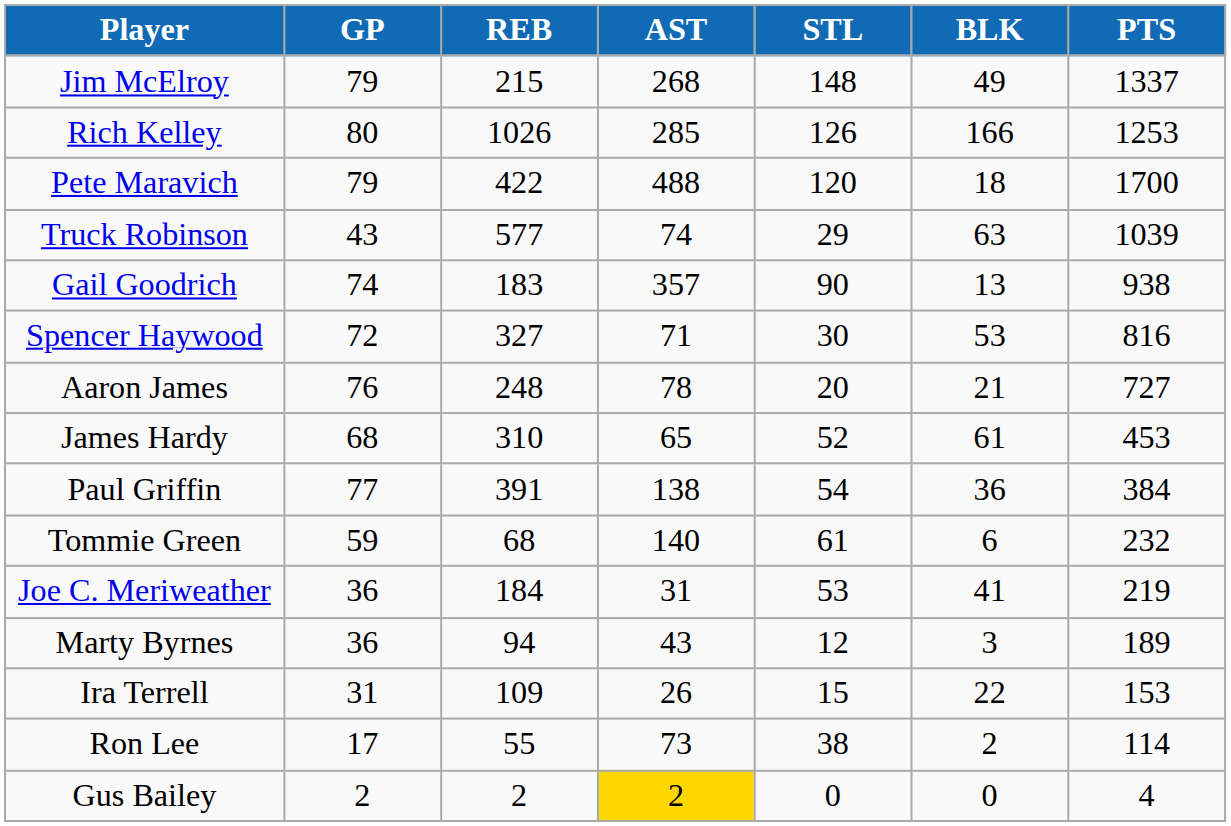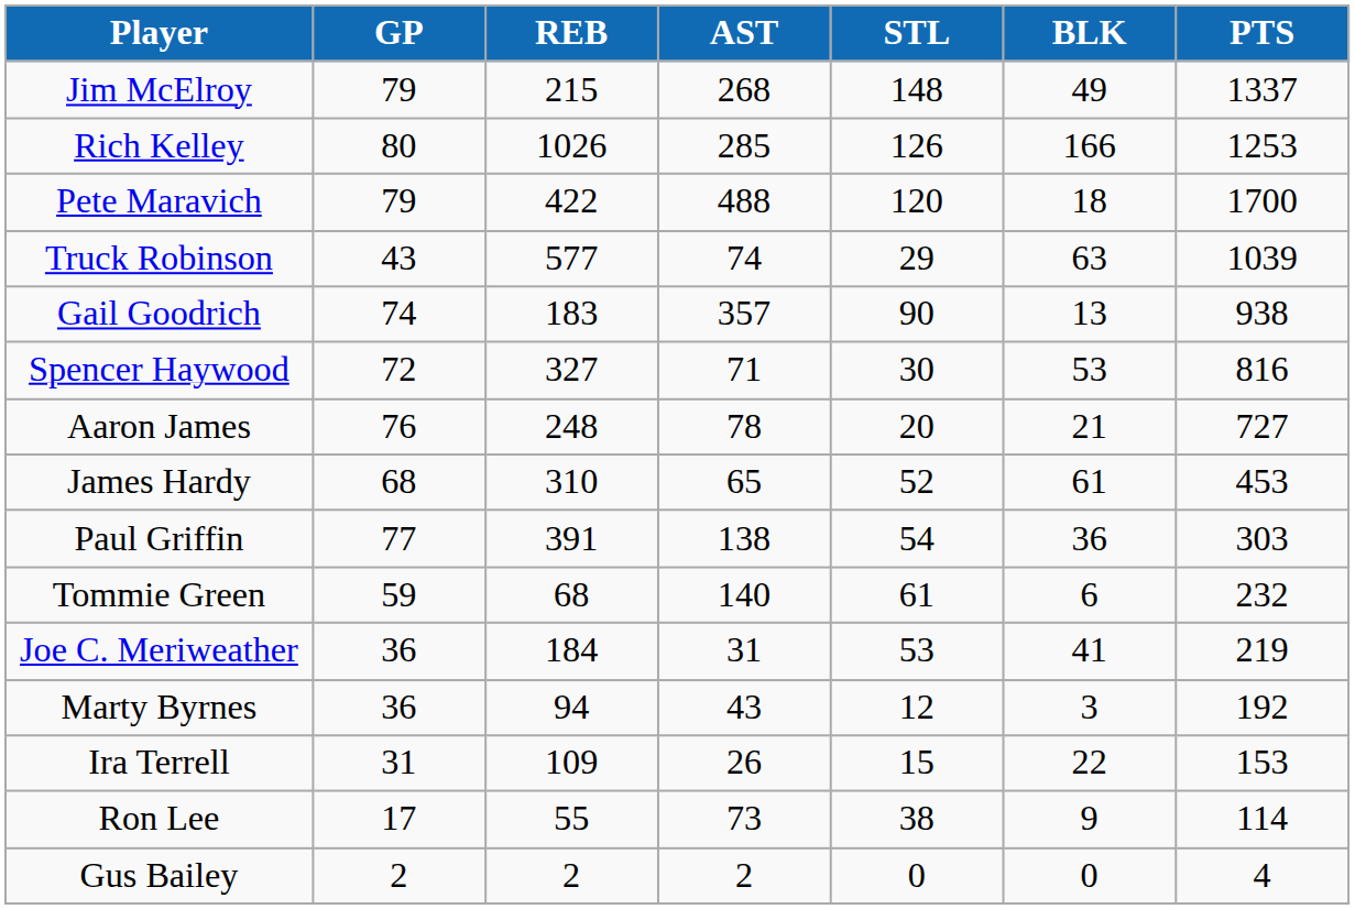 <table class="wikitable sortable">
 <tr>
 <th style="background:#106bb4; color:white" width="16%">Player</th>
 <th style="background:#106bb4; color:white" width="9%">GP</th>
 <th style="background:#106bb4; color:white" width="9%">REB</th>
 <th style="background:#106bb4; color:white" width="9%">AST</th>
 <th style="background:#106bb4; color:white" width="9%">STL</th>
 <th style="background:#106bb4; color:white" width="9%">BLK</th>
 <th style="background:#106bb4; color:white" width="9%">PTS</th>
 </tr>
 <tr align="center">
 <td><a href='#'>Jim McElroy</a></td>
 <td>79</td>
 <td>215</td>
 <td>268</td>
 <td>148</td>
 <td>49</td>
 <td>1337</td>
 </tr>
 <tr align="center">
 <td><a href='#'>Rich Kelley</a></td>
 <td>80</td>
 <td>1026</td>
 <td>285</td>
 <td>126</td>
 <td>166</td>
 <td>1253</td>
 </tr>
 <tr align="center">
 <td><a href='#'>Pete Maravich</a></td>
 <td>79</td>
 <td>422</td>
 <td>488</td>
 <td>120</td>
 <td>18</td>
 <td>1700</td>
 </tr>
 <tr align="center">
 <td><a href='#'>Truck Robinson</a></td>
 <td>43</td>
 <td>577</td>
 <td>74</td>
 <td>29</td>
 <td>63</td>
 <td>1039</td>
 </tr>
 <tr align="center">
 <td><a href='#'>Gail Goodrich</a></td>
 <td>74</td>
 <td>183</td>
 <td>357</td>
 <td>90</td>
 <td>13</td>
 <td>938</td>
 </tr>
 <tr align="center">
 <td><a href='#'>Spencer Haywood</a></td>
 <td>72</td>
 <td>327</td>
 <td>71</td>
 <td>30</td>
 <td>53</td>
 <td>816</td>
 </tr>
 <tr align="center">
 <td>Aaron James</td>
 <td>76</td>
 <td>248</td>
 <td>78</td>
 <td>20</td>
 <td>21</td>
 <td>727</td>
 </tr>
 <tr align="center">
 <td>James Hardy</td>
 <td>68</td>
 <td>310</td>
 <td>65</td>
 <td>52</td>
 <td>61</td>
 <td>453</td>
 </tr>
 <tr align="center">
 <td>Paul Griffin</td>
 <td>77</td>
 <td>391</td>
 <td>138</td>
 <td>54</td>
 <td>36</td>
-<td>384</td>
+<td>303</td>
 </tr>
 <tr align="center">
 <td>Tommie Green</td>
 <td>59</td>
 <td>68</td>
 <td>140</td>
 <td>61</td>
 <td>6</td>
 <td>232</td>
 </tr>
 <tr align="center">
 <td><a href='#'>Joe C. Meriweather</a></td>
 <td>36</td>
 <td>184</td>
 <td>31</td>
 <td>53</td>
 <td>41</td>
 <td>219</td>
 </tr>
 <tr align="center">
 <td>Marty Byrnes</td>
 <td>36</td>
 <td>94</td>
 <td>43</td>
 <td>12</td>
 <td>3</td>
-<td>189</td>
+<td>192</td>
 </tr>
 <tr align="center">
 <td>Ira Terrell</td>
 <td>31</td>
 <td>109</td>
 <td>26</td>
 <td>15</td>
 <td>22</td>
 <td>153</td>
 </tr>
 <tr align="center">
 <td>Ron Lee</td>
 <td>17</td>
 <td>55</td>
 <td>73</td>
 <td>38</td>
-<td>2</td>
+<td>9</td>
 <td>114</td>
 </tr>
 <tr align="center">
 <td>Gus Bailey</td>
 <td>2</td>
 <td>2</td>
-<td style="background: gold;">2</td>
+<td>2</td>
 <td>0</td>
 <td>0</td>
 <td>4</td>
 </tr>
 <tr align="center">
 </tr>
 </table>
